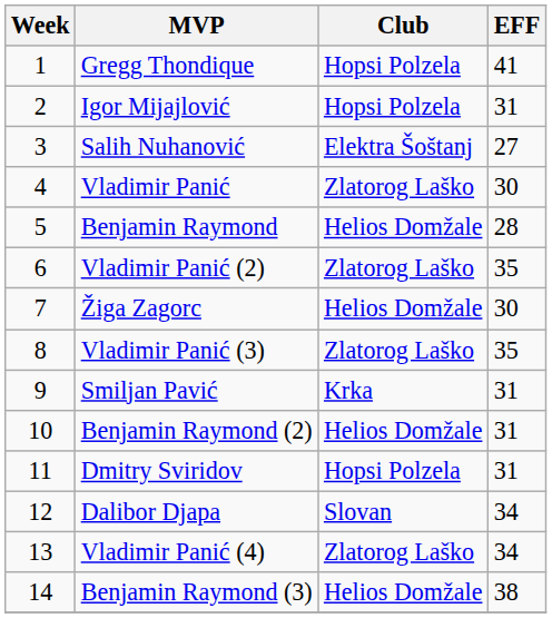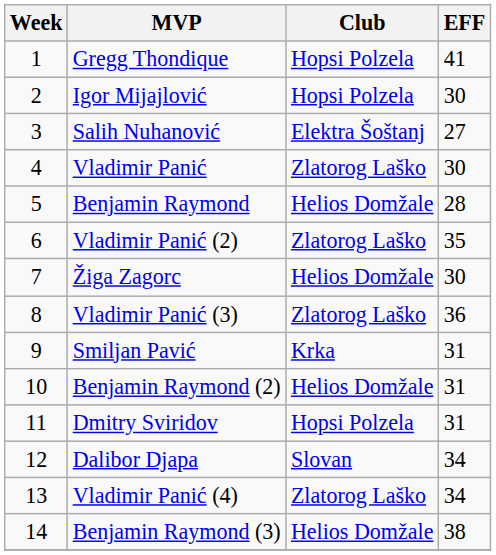 <table class="wikitable sortable" style="font-size:95%;">
 <tr>
 <th>Week</th>
 <th>MVP</th>
 <th>Club</th>
 <th>EFF</th>
 </tr>
 <tr>
 <td style="text-align:center;">1</td>
 <td> <a href='#'>Gregg Thondique</a></td>
 <td><a href='#'>Hopsi Polzela</a></td>
 <td>41</td>
 </tr>
 <tr>
 <td style="text-align:center;">2</td>
 <td> <a href='#'>Igor Mijajlović</a></td>
 <td><a href='#'>Hopsi Polzela</a></td>
-<td>31</td>
+<td>30</td>
 </tr>
 <tr>
 <td style="text-align:center;">3</td>
 <td> <a href='#'>Salih Nuhanović</a></td>
 <td><a href='#'>Elektra Šoštanj</a></td>
 <td>27</td>
 </tr>
 <tr>
 <td style="text-align:center;">4</td>
 <td> <a href='#'>Vladimir Panić</a></td>
 <td><a href='#'>Zlatorog Laško</a></td>
 <td>30</td>
 </tr>
 <tr>
 <td style="text-align:center;">5</td>
 <td> <a href='#'>Benjamin Raymond</a></td>
 <td><a href='#'>Helios Domžale</a></td>
 <td>28</td>
 </tr>
 <tr>
 <td style="text-align:center;">6</td>
 <td> <a href='#'>Vladimir Panić</a> (2)</td>
 <td><a href='#'>Zlatorog Laško</a></td>
 <td>35</td>
 </tr>
 <tr>
 <td style="text-align:center;">7</td>
 <td> <a href='#'>Žiga Zagorc</a></td>
 <td><a href='#'>Helios Domžale</a></td>
 <td>30</td>
 </tr>
 <tr>
 <td style="text-align:center;">8</td>
 <td> <a href='#'>Vladimir Panić</a> (3)</td>
 <td><a href='#'>Zlatorog Laško</a></td>
-<td>35</td>
+<td>36</td>
 </tr>
 <tr>
 <td style="text-align:center;">9</td>
 <td> <a href='#'>Smiljan Pavić</a></td>
 <td><a href='#'>Krka</a></td>
 <td>31</td>
 </tr>
 <tr>
 <td style="text-align:center;">10</td>
 <td> <a href='#'>Benjamin Raymond</a> (2)</td>
 <td><a href='#'>Helios Domžale</a></td>
 <td>31</td>
 </tr>
 <tr>
 <td style="text-align:center;">11</td>
 <td> <a href='#'>Dmitry Sviridov</a></td>
 <td><a href='#'>Hopsi Polzela</a></td>
 <td>31</td>
 </tr>
 <tr>
 <td style="text-align:center;">12</td>
 <td> <a href='#'>Dalibor Djapa</a></td>
 <td><a href='#'>Slovan</a></td>
 <td>34</td>
 </tr>
 <tr>
 <td style="text-align:center;">13</td>
 <td> <a href='#'>Vladimir Panić</a> (4)</td>
 <td><a href='#'>Zlatorog Laško</a></td>
 <td>34</td>
 </tr>
 <tr>
 <td style="text-align:center;">14</td>
 <td> <a href='#'>Benjamin Raymond</a> (3)</td>
 <td><a href='#'>Helios Domžale</a></td>
 <td>38</td>
 </tr>
 <tr>
 </tr>
 </table>
